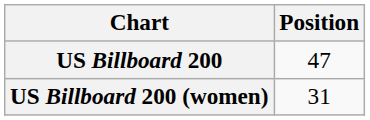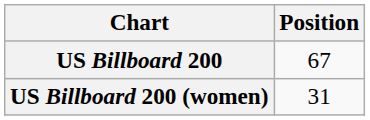 <table class="wikitable sortable plainrowheaders" style="text-align:center">
 <tr>
 <th scope="col">Chart</th>
 <th scope="col">Position</th>
 </tr>
 <tr>
 <th scope="row">US <em>Billboard</em> 200</th>
-<td>47</td>
+<td>67</td>
 </tr>
 <tr>
 <th scope="row">US <em>Billboard</em> 200 (women)</th>
 <td>31</td>
 </tr>
 </table>
